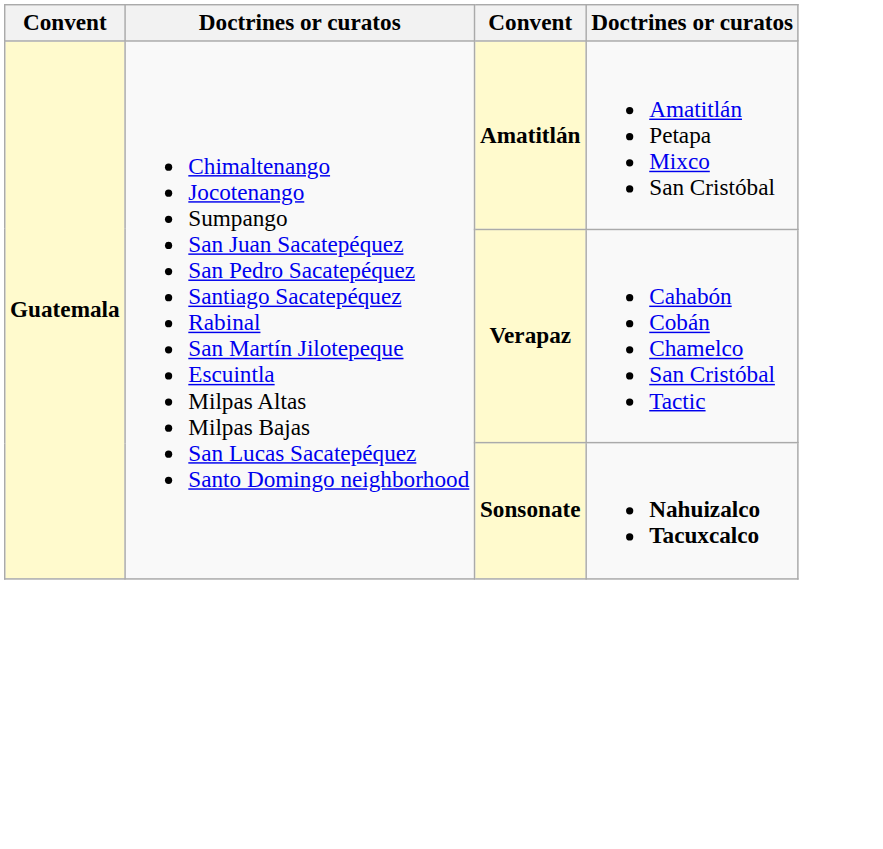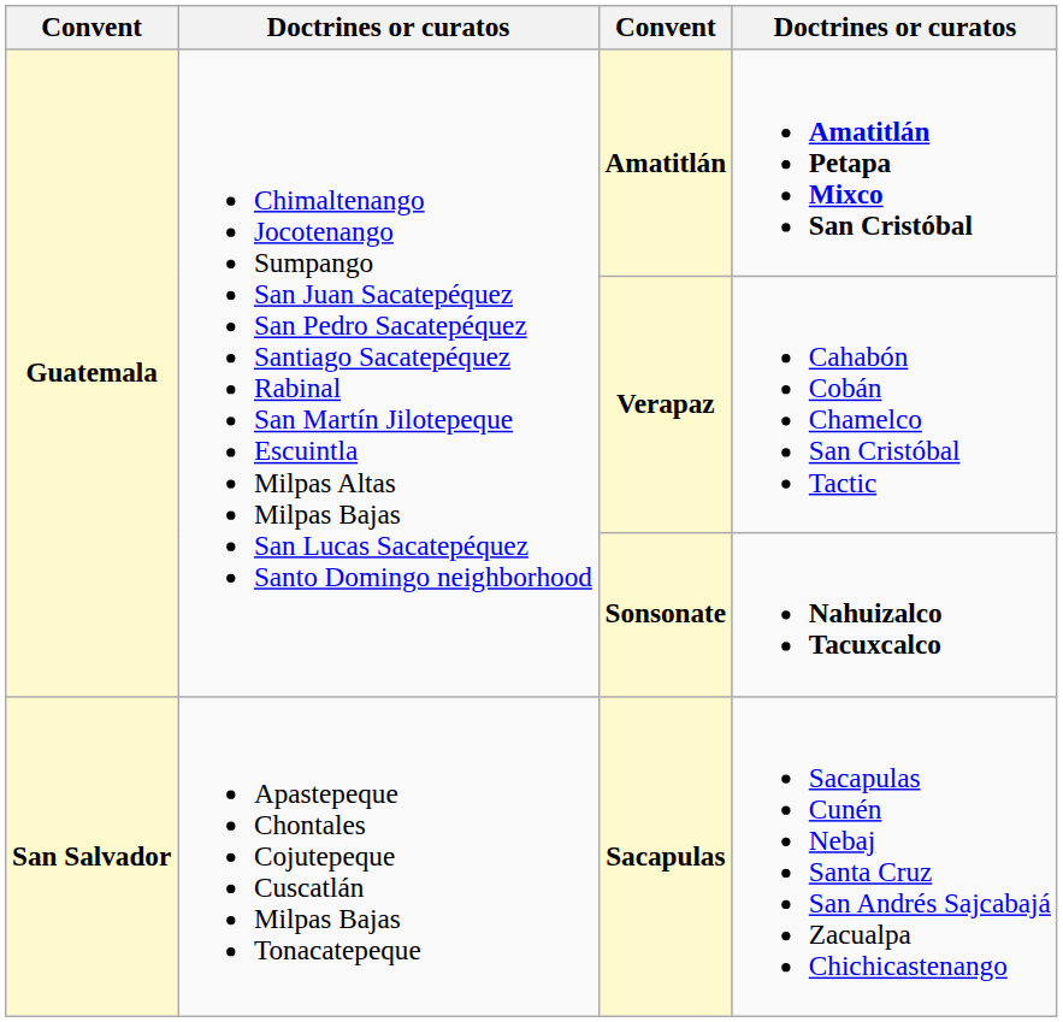 <table class="wikitable sortable">
 <tr>
 <th>Convent</th>
 <th>Doctrines or curatos</th>
 <th>Convent</th>
 <th>Doctrines or curatos</th>
 </tr>
 <tr>
 <th style="background:lemonchiffon;" rowspan=3>Guatemala</th>
 <td rowspan=3><br><ul><li><a href='#'>Chimaltenango</a></li><li><a href='#'>Jocotenango</a></li><li>Sumpango</li><li><a href='#'>San Juan Sacatepéquez</a></li><li><a href='#'>San Pedro Sacatepéquez</a></li><li><a href='#'>Santiago Sacatepéquez</a></li><li><a href='#'>Rabinal</a></li><li><a href='#'>San Martín Jilotepeque</a></li><li><a href='#'>Escuintla</a></li><li>Milpas Altas</li><li>Milpas Bajas</li><li><a href='#'>San Lucas Sacatepéquez</a></li><li><a href='#'>Santo Domingo neighborhood</a></li></ul></td>
 <th style="background:lemonchiffon;">Amatitlán</th>
-<td><br><ul><li><a href='#'>Amatitlán</a></li><li>Petapa</li><li><a href='#'>Mixco</a></li><li>San Cristóbal</li></ul></td>
+<td><strong><br><ul><li><a href='#'>Amatitlán</a></li><li>Petapa</li><li><a href='#'>Mixco</a></li><li>San Cristóbal</li></ul></strong></td>
 </tr>
 <tr>
 <th style="background:lemonchiffon;">Verapaz</th>
 <td><br><ul><li><a href='#'>Cahabón</a></li><li><a href='#'>Cobán</a></li><li><a href='#'>Chamelco</a></li><li><a href='#'>San Cristóbal</a></li><li><a href='#'>Tactic</a></li></ul></td>
 </tr>
 <tr>
 <th style="background:lemonchiffon;">Sonsonate</th>
 <td><strong><br><ul><li>Nahuizalco</li><li>Tacuxcalco</li></ul></strong></td>
 </tr>
+<tr>
+<th style="background:lemonchiffon;">San Salvador</th>
+<td><br><ul><li>Apastepeque</li><li>Chontales</li><li>Cojutepeque</li><li>Cuscatlán</li><li>Milpas Bajas</li><li>Tonacatepeque</li></ul></td>
+<th style="background:lemonchiffon;">Sacapulas</th>
+<td><br><ul><li><a href='#'>Sacapulas</a></li><li><a href='#'>Cunén</a></li><li><a href='#'>Nebaj</a></li><li><a href='#'>Santa Cruz</a></li><li><a href='#'>San Andrés Sajcabajá</a></li><li>Zacualpa</li><li><a href='#'>Chichicastenango</a></li></ul></td>
+</tr>
 </table>
